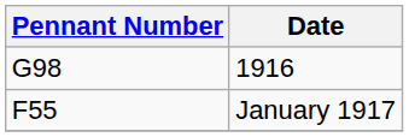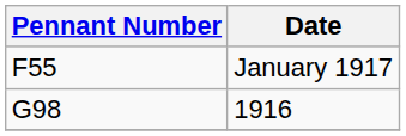 <table class="wikitable" style="text-align:left">
 <tr>
 <th><a href='#'>Pennant Number</a></th>
 <th>Date</th>
 </tr>
 <tr>
+<td>F55</td>
+<td>January 1917</td>
+</tr>
+<tr>
 <td>G98</td>
 <td>1916</td>
 </tr>
 <tr>
-<td>F55</td>
-<td>January 1917</td>
-</tr>
-<tr>
 </tr>
 </table>
